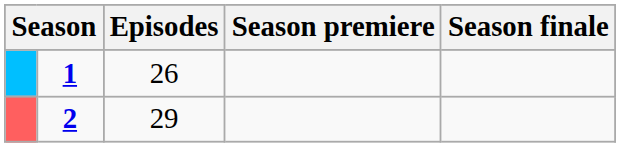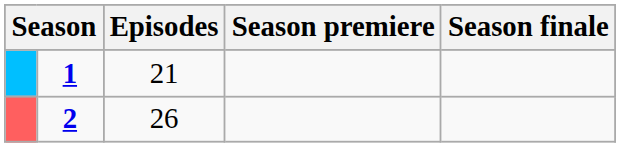 <table class="wikitable">
 <tr>
 <th colspan="2">Season</th>
 <th>Episodes</th>
 <th>Season premiere</th>
 <th>Season finale</th>
 </tr>
 <tr>
 <td bgcolor="#00bfff"></td>
 <td align="center"><strong><a href='#'>1</a></strong></td>
-<td align="center">26</td>
+<td align="center">21</td>
 <td align="center"></td>
 <td align="center"></td>
 </tr>
 <tr>
 <td bgcolor="#FF5F5F"></td>
 <td align="center"><strong><a href='#'>2</a></strong></td>
-<td align="center">29</td>
+<td align="center">26</td>
 <td align="center"></td>
 <td align="center"></td>
 </tr>
 </table>
